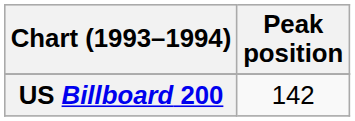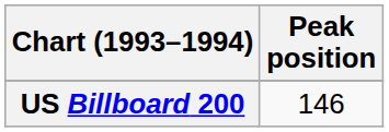 <table class="wikitable sortable plainrowheaders">
 <tr>
 <th scope="col">Chart (1993–1994)</th>
 <th scope="col">Peak<br>position</th>
 </tr>
 <tr>
 </tr>
 <tr>
 <th scope="row">US <a href='#'><em>Billboard</em> 200</a></th>
-<td align="center">142</td>
+<td align="center">146</td>
 </tr>
 </table>
